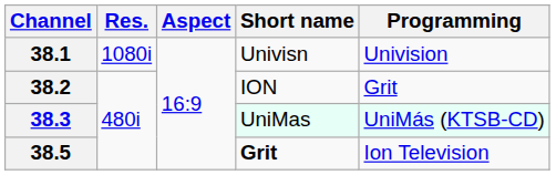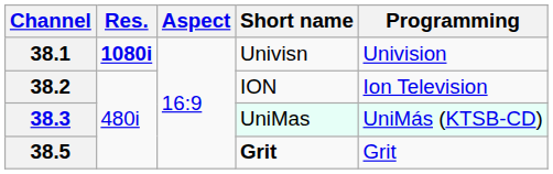 <table class="wikitable">
 <tr>
 <th><a href='#'>Channel</a></th>
 <th><a href='#'>Res.</a></th>
 <th><a href='#'>Aspect</a></th>
 <th>Short name</th>
 <th>Programming</th>
 </tr>
 <tr>
 <th scope = "row">38.1</th>
-<td><a href='#'>1080i</a></td>
+<td><strong><a href='#'>1080i</a></strong></td>
 <td rowspan=4><a href='#'>16:9</a></td>
 <td>Univisn</td>
 <td><a href='#'>Univision</a></td>
 </tr>
 <tr>
 <th scope = "row">38.2</th>
 <td rowspan=3><a href='#'>480i</a></td>
 <td>ION</td>
-<td><a href='#'>Grit</a></td>
+<td><a href='#'>Ion Television</a></td>
 </tr>
 <tr style="background-color: #E6FFF7;">
 <th scope = "row"><a href='#'>38.3</a></th>
 <td>UniMas</td>
 <td><a href='#'>UniMás</a> (<a href='#'>KTSB-CD</a>)</td>
 </tr>
 <tr>
 <th scope = "row">38.5</th>
 <td><strong>Grit</strong></td>
-<td><a href='#'>Ion Television</a></td>
+<td><a href='#'>Grit</a></td>
 </tr>
 </table>
